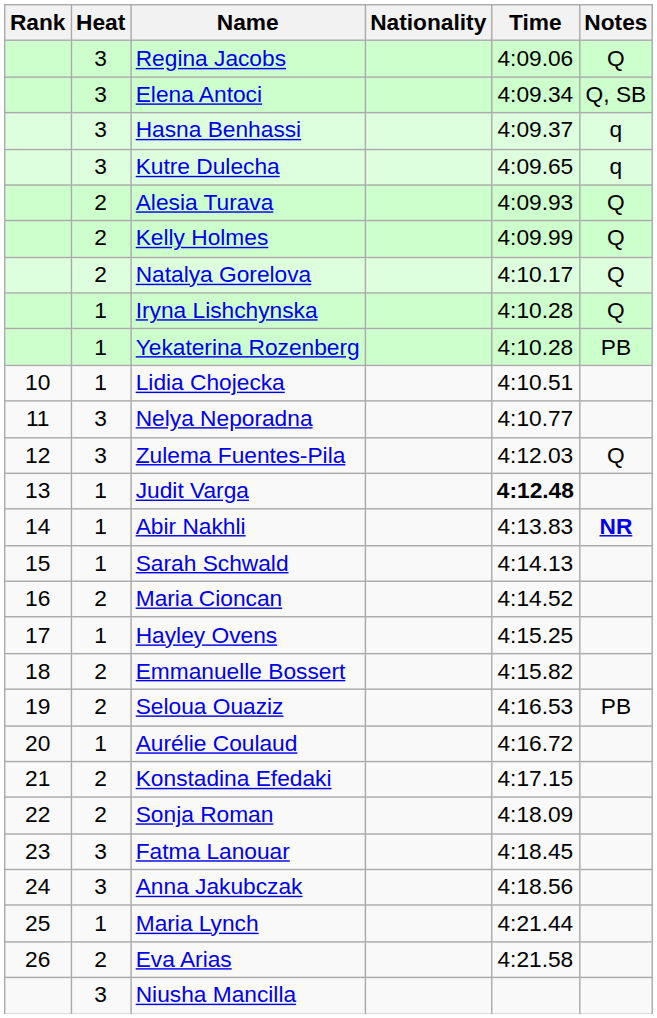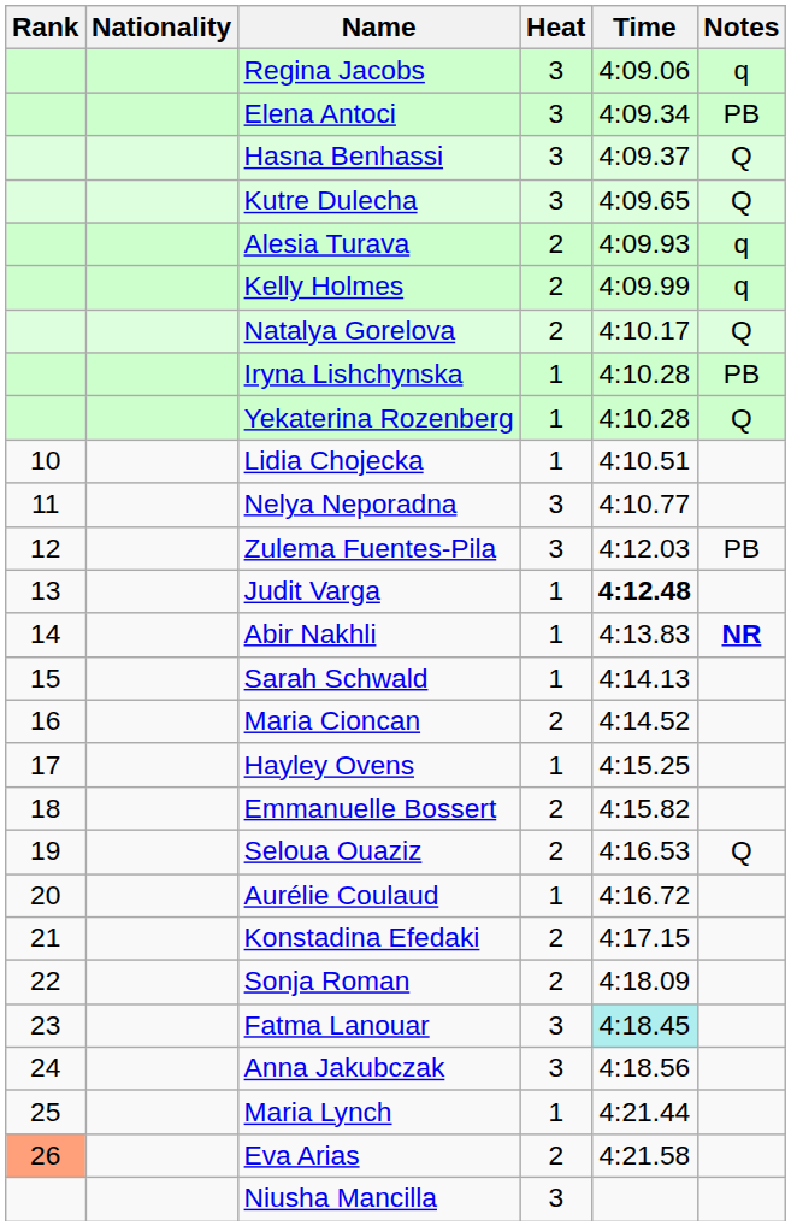 <table class="wikitable sortable" style="text-align:center">
 <tr>
 <th>Rank</th>
+<th>Nationality</th>
+<th>Name</th>
 <th>Heat</th>
-<th>Name</th>
-<th>Nationality</th>
 <th>Time</th>
 <th>Notes</th>
 </tr>
 <tr bgcolor=ccffcc>
 <td></td>
+<td align=left></td>
+<td align="left"><a href='#'>Regina Jacobs</a></td>
 <td>3</td>
-<td align="left"><a href='#'>Regina Jacobs</a></td>
+<td>4:09.06</td>
+<td>q</td>
+</tr>
+<tr bgcolor=ccffcc>
+<td></td>
 <td align=left></td>
-<td>4:09.06</td>
+<td align="left"><a href='#'>Elena Antoci</a></td>
+<td>3</td>
+<td>4:09.34</td>
+<td>PB</td>
+</tr>
+<tr bgcolor=ddffdd>
+<td></td>
+<td align=left></td>
+<td align="left"><a href='#'>Hasna Benhassi</a></td>
+<td>3</td>
+<td>4:09.37</td>
+<td>Q</td>
+</tr>
+<tr bgcolor=ddffdd>
+<td></td>
+<td align=left></td>
+<td align="left"><a href='#'>Kutre Dulecha</a></td>
+<td>3</td>
+<td>4:09.65</td>
 <td>Q</td>
 </tr>
 <tr bgcolor=ccffcc>
 <td></td>
-<td>3</td>
-<td align="left"><a href='#'>Elena Antoci</a></td>
 <td align=left></td>
-<td>4:09.34</td>
-<td>Q, SB</td>
+<td align="left"><a href='#'>Alesia Turava</a></td>
+<td>2</td>
+<td>4:09.93</td>
+<td>q</td>
 </tr>
-<tr bgcolor=ddffdd>
+<tr bgcolor=ccffcc>
 <td></td>
-<td>3</td>
-<td align="left"><a href='#'>Hasna Benhassi</a></td>
 <td align=left></td>
-<td>4:09.37</td>
+<td align="left"><a href='#'>Kelly Holmes</a></td>
+<td>2</td>
+<td>4:09.99</td>
 <td>q</td>
 </tr>
 <tr bgcolor=ddffdd>
 <td></td>
-<td>3</td>
-<td align="left"><a href='#'>Kutre Dulecha</a></td>
 <td align=left></td>
-<td>4:09.65</td>
-<td>q</td>
-</tr>
-<tr bgcolor=ccffcc>
-<td></td>
+<td align="left"><a href='#'>Natalya Gorelova</a></td>
 <td>2</td>
-<td align="left"><a href='#'>Alesia Turava</a></td>
-<td align=left></td>
-<td>4:09.93</td>
-<td>Q</td>
-</tr>
-<tr bgcolor=ccffcc>
-<td></td>
-<td>2</td>
-<td align="left"><a href='#'>Kelly Holmes</a></td>
-<td align=left></td>
-<td>4:09.99</td>
-<td>Q</td>
-</tr>
-<tr bgcolor=ddffdd>
-<td></td>
-<td>2</td>
-<td align="left"><a href='#'>Natalya Gorelova</a></td>
-<td align=left></td>
 <td>4:10.17</td>
 <td>Q</td>
 </tr>
 <tr bgcolor=ccffcc>
 <td></td>
+<td align=left></td>
+<td align="left"><a href='#'>Iryna Lishchynska</a></td>
 <td>1</td>
-<td align="left"><a href='#'>Iryna Lishchynska</a></td>
+<td>4:10.28</td>
+<td>PB</td>
+</tr>
+<tr bgcolor=ccffcc>
+<td></td>
 <td align=left></td>
+<td align="left"><a href='#'>Yekaterina Rozenberg</a></td>
+<td>1</td>
 <td>4:10.28</td>
 <td>Q</td>
 </tr>
-<tr bgcolor=ccffcc>
-<td></td>
-<td>1</td>
-<td align="left"><a href='#'>Yekaterina Rozenberg</a></td>
-<td align=left></td>
-<td>4:10.28</td>
-<td>PB</td>
-</tr>
 <tr>
 <td>10</td>
+<td align=left></td>
+<td align="left"><a href='#'>Lidia Chojecka</a></td>
 <td>1</td>
-<td align="left"><a href='#'>Lidia Chojecka</a></td>
-<td align=left></td>
 <td>4:10.51</td>
 <td></td>
 </tr>
 <tr>
 <td>11</td>
+<td align=left></td>
+<td align="left"><a href='#'>Nelya Neporadna</a></td>
 <td>3</td>
-<td align="left"><a href='#'>Nelya Neporadna</a></td>
-<td align=left></td>
 <td>4:10.77</td>
 <td></td>
 </tr>
 <tr>
 <td>12</td>
+<td align=left></td>
+<td align="left"><a href='#'>Zulema Fuentes-Pila</a></td>
 <td>3</td>
-<td align="left"><a href='#'>Zulema Fuentes-Pila</a></td>
-<td align=left></td>
 <td>4:12.03</td>
-<td>Q</td>
+<td>PB</td>
 </tr>
 <tr>
 <td>13</td>
+<td align=left></td>
+<td align="left"><a href='#'>Judit Varga</a></td>
 <td>1</td>
-<td align="left"><a href='#'>Judit Varga</a></td>
-<td align=left></td>
 <td><strong>4:12.48</strong></td>
 <td></td>
 </tr>
 <tr>
 <td>14</td>
+<td align=left></td>
+<td align="left"><a href='#'>Abir Nakhli</a></td>
 <td>1</td>
-<td align="left"><a href='#'>Abir Nakhli</a></td>
-<td align=left></td>
 <td>4:13.83</td>
 <td><strong><a href='#'>NR</a></strong></td>
 </tr>
 <tr>
 <td>15</td>
+<td align=left></td>
+<td align="left"><a href='#'>Sarah Schwald</a></td>
 <td>1</td>
-<td align="left"><a href='#'>Sarah Schwald</a></td>
-<td align=left></td>
 <td>4:14.13</td>
 <td></td>
 </tr>
 <tr>
 <td>16</td>
+<td align=left></td>
+<td align="left"><a href='#'>Maria Cioncan</a></td>
 <td>2</td>
-<td align="left"><a href='#'>Maria Cioncan</a></td>
-<td align=left></td>
 <td>4:14.52</td>
 <td></td>
 </tr>
 <tr>
 <td>17</td>
+<td align=left></td>
+<td align="left"><a href='#'>Hayley Ovens</a></td>
 <td>1</td>
-<td align="left"><a href='#'>Hayley Ovens</a></td>
-<td align=left></td>
 <td>4:15.25</td>
 <td></td>
 </tr>
 <tr>
 <td>18</td>
+<td align=left></td>
+<td align="left"><a href='#'>Emmanuelle Bossert</a></td>
 <td>2</td>
-<td align="left"><a href='#'>Emmanuelle Bossert</a></td>
-<td align=left></td>
 <td>4:15.82</td>
 <td></td>
 </tr>
 <tr>
 <td>19</td>
+<td align=left></td>
+<td align="left"><a href='#'>Seloua Ouaziz</a></td>
 <td>2</td>
-<td align="left"><a href='#'>Seloua Ouaziz</a></td>
-<td align=left></td>
 <td>4:16.53</td>
-<td>PB</td>
+<td>Q</td>
 </tr>
 <tr>
 <td>20</td>
+<td align=left></td>
+<td align="left"><a href='#'>Aurélie Coulaud</a></td>
 <td>1</td>
-<td align="left"><a href='#'>Aurélie Coulaud</a></td>
-<td align=left></td>
 <td>4:16.72</td>
 <td></td>
 </tr>
 <tr>
 <td>21</td>
+<td align=left></td>
+<td align="left"><a href='#'>Konstadina Efedaki</a></td>
 <td>2</td>
-<td align="left"><a href='#'>Konstadina Efedaki</a></td>
-<td align=left></td>
 <td>4:17.15</td>
 <td></td>
 </tr>
 <tr>
 <td>22</td>
+<td align=left></td>
+<td align="left"><a href='#'>Sonja Roman</a></td>
 <td>2</td>
-<td align="left"><a href='#'>Sonja Roman</a></td>
-<td align=left></td>
 <td>4:18.09</td>
 <td></td>
 </tr>
 <tr>
 <td>23</td>
+<td align=left></td>
+<td align="left"><a href='#'>Fatma Lanouar</a></td>
 <td>3</td>
-<td align="left"><a href='#'>Fatma Lanouar</a></td>
-<td align=left></td>
-<td>4:18.45</td>
+<td style="background: paleturquoise;">4:18.45</td>
 <td></td>
 </tr>
 <tr>
 <td>24</td>
+<td align=left></td>
+<td align="left"><a href='#'>Anna Jakubczak</a></td>
 <td>3</td>
-<td align="left"><a href='#'>Anna Jakubczak</a></td>
-<td align=left></td>
 <td>4:18.56</td>
 <td></td>
 </tr>
 <tr>
 <td>25</td>
+<td align=left></td>
+<td align="left"><a href='#'>Maria Lynch</a></td>
 <td>1</td>
-<td align="left"><a href='#'>Maria Lynch</a></td>
-<td align=left></td>
 <td>4:21.44</td>
 <td></td>
 </tr>
 <tr>
-<td>26</td>
+<td style="background: lightsalmon;">26</td>
+<td align=left></td>
+<td align="left"><a href='#'>Eva Arias</a></td>
 <td>2</td>
-<td align="left"><a href='#'>Eva Arias</a></td>
-<td align=left></td>
 <td>4:21.58</td>
 <td></td>
 </tr>
 <tr>
 <td></td>
+<td align=left></td>
+<td align="left"><a href='#'>Niusha Mancilla</a></td>
 <td>3</td>
-<td align="left"><a href='#'>Niusha Mancilla</a></td>
-<td align=left></td>
 <td></td>
 <td></td>
 </tr>
 </table>
